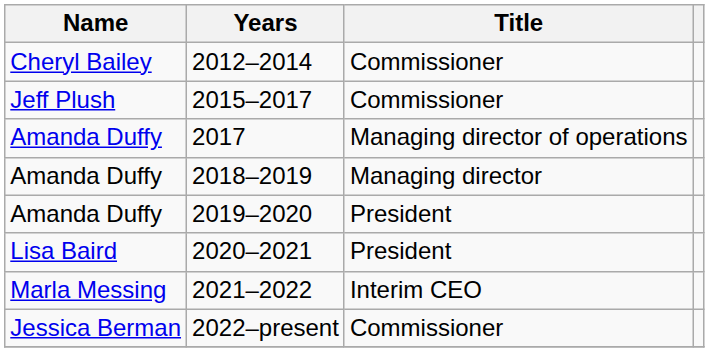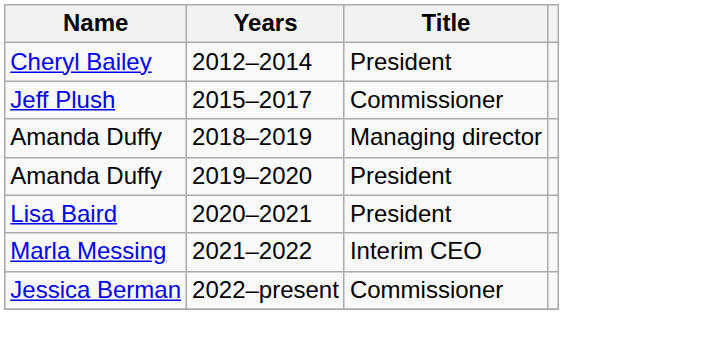 <table class="wikitable">
 <tr>
 <th>Name</th>
 <th>Years</th>
 <th>Title</th>
 <th></th>
 </tr>
 <tr>
 <td><a href='#'>Cheryl Bailey</a></td>
 <td>2012–2014</td>
-<td>Commissioner</td>
+<td>President</td>
 <td></td>
 </tr>
 <tr>
 <td><a href='#'>Jeff Plush</a></td>
 <td>2015–2017</td>
 <td>Commissioner</td>
-<td></td>
-</tr>
-<tr>
-<td><a href='#'>Amanda Duffy</a></td>
-<td>2017</td>
-<td>Managing director of operations</td>
 <td></td>
 </tr>
 <tr>
 <td>Amanda Duffy</td>
 <td>2018–2019</td>
 <td>Managing director</td>
 <td></td>
 </tr>
 <tr>
 <td>Amanda Duffy</td>
 <td>2019–2020</td>
 <td>President</td>
 <td></td>
 </tr>
 <tr>
 <td><a href='#'>Lisa Baird</a></td>
 <td>2020–2021</td>
 <td>President</td>
 <td></td>
 </tr>
 <tr>
 <td><a href='#'>Marla Messing</a></td>
 <td>2021–2022</td>
 <td>Interim CEO</td>
 <td></td>
 </tr>
 <tr>
 <td><a href='#'>Jessica Berman</a></td>
 <td>2022–present</td>
 <td>Commissioner</td>
 <td></td>
 </tr>
 <tr>
 </tr>
 </table>
